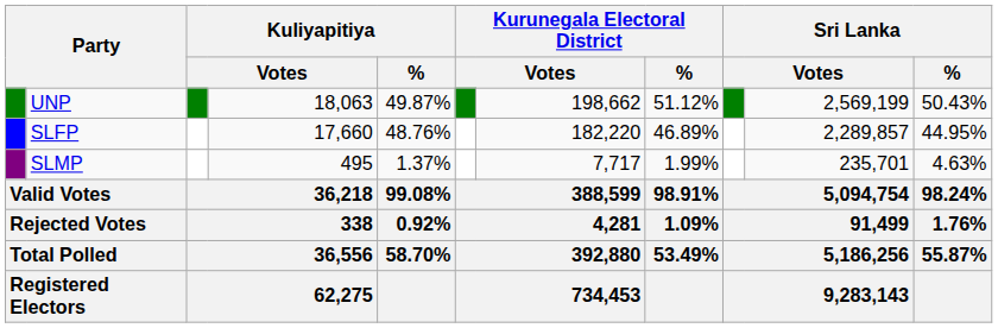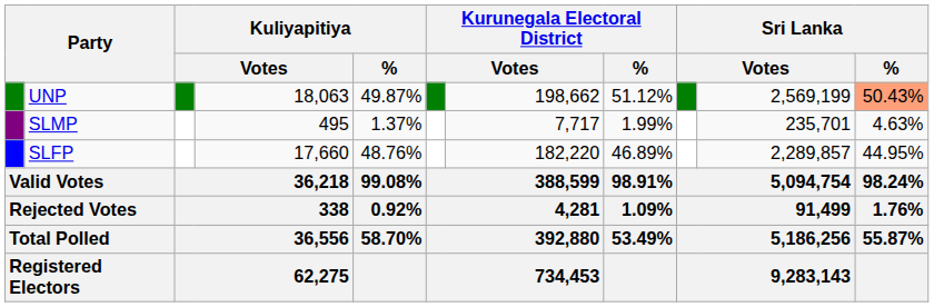 <table class="wikitable">
 <tr>
 <th colspan="2" width="144px"rowspan="2">Party</th>
 <th colspan="3" width="216px">Kuliyapitiya</th>
 <th colspan="3" width="216px"><a href='#'>Kurunegala Electoral District</a></th>
 <th colspan="3" width="216px">Sri Lanka</th>
 </tr>
 <tr>
 <th colspan="2" width="144px">Votes</th>
 <th>%</th>
 <th colspan="2" width="144px">Votes</th>
 <th>%</th>
 <th colspan="2" width="144px">Votes</th>
 <th>%</th>
 </tr>
 <tr>
 <td style="background-color:green;" width="10px"></td>
 <td style="text-align:left;"><a href='#'>UNP</a></td>
 <td style="background-color:green;" width="10px"></td>
 <td style="text-align:right;">18,063</td>
 <td style="text-align:right;">49.87%</td>
 <td style="background-color:green;" width="10px"></td>
 <td style="text-align:right;">198,662</td>
 <td style="text-align:right;">51.12%</td>
 <td style="background-color:green;" width="10px"></td>
 <td style="text-align:right;">2,569,199</td>
-<td style="text-align:right;">50.43%</td>
+<td style="background: lightsalmon; text-align:right;">50.43%</td>
+</tr>
+<tr>
+<td style="background-color:purple;" width="10px"></td>
+<td style="text-align:left;"><a href='#'>SLMP</a></td>
+<td style="background-color:white;" width="10px"></td>
+<td style="text-align:right;">495</td>
+<td style="text-align:right;">1.37%</td>
+<td style="background-color:white;" width="10px"></td>
+<td style="text-align:right;">7,717</td>
+<td style="text-align:right;">1.99%</td>
+<td style="background-color:white;" width="10px"></td>
+<td style="text-align:right;">235,701</td>
+<td style="text-align:right;">4.63%</td>
 </tr>
 <tr>
 <td style="background-color:blue;" width="10px"></td>
 <td style="text-align:left;"><a href='#'>SLFP</a></td>
 <td style="background-color:white;" width="10px"></td>
 <td style="text-align:right;">17,660</td>
 <td style="text-align:right;">48.76%</td>
 <td style="background-color:white;" width="10px"></td>
 <td style="text-align:right;">182,220</td>
 <td style="text-align:right;">46.89%</td>
 <td style="background-color:white;" width="10px"></td>
 <td style="text-align:right;">2,289,857</td>
 <td style="text-align:right;">44.95%</td>
-</tr>
-<tr>
-<td style="background-color:purple;" width="10px"></td>
-<td style="text-align:left;"><a href='#'>SLMP</a></td>
-<td style="background-color:white;" width="10px"></td>
-<td style="text-align:right;">495</td>
-<td style="text-align:right;">1.37%</td>
-<td style="background-color:white;" width="10px"></td>
-<td style="text-align:right;">7,717</td>
-<td style="text-align:right;">1.99%</td>
-<td style="background-color:white;" width="10px"></td>
-<td style="text-align:right;">235,701</td>
-<td style="text-align:right;">4.63%</td>
 </tr>
 <tr>
 <th colspan="2" width="144px"style="text-align:left;">Valid Votes</th>
 <th style="text-align:right;"colspan="2" width="144px">36,218</th>
 <th style="text-align:right;">99.08%</th>
 <th style="text-align:right;"colspan="2" width="144px">388,599</th>
 <th style="text-align:right;">98.91%</th>
 <th style="text-align:right;"colspan="2" width="144px">5,094,754</th>
 <th style="text-align:right;">98.24%</th>
 </tr>
 <tr>
 <th colspan="2" width="144px"style="text-align:left;">Rejected Votes</th>
 <th style="text-align:right;"colspan="2" width="144px">338</th>
 <th style="text-align:right;">0.92%</th>
 <th style="text-align:right;"colspan="2" width="144px">4,281</th>
 <th style="text-align:right;">1.09%</th>
 <th style="text-align:right;"colspan="2" width="144px">91,499</th>
 <th style="text-align:right;">1.76%</th>
 </tr>
 <tr>
 <th colspan="2" width="144px"style="text-align:left;">Total Polled</th>
 <th style="text-align:right;"colspan="2" width="144px">36,556</th>
 <th style="text-align:right;">58.70%</th>
 <th style="text-align:right;"colspan="2" width="144px">392,880</th>
 <th style="text-align:right;">53.49%</th>
 <th style="text-align:right;"colspan="2" width="144px">5,186,256</th>
 <th style="text-align:right;">55.87%</th>
 </tr>
 <tr>
 <th colspan="2" width="144px"style="text-align:left;">Registered Electors</th>
 <th style="text-align:right;"colspan="2" width="144px">62,275</th>
 <th></th>
 <th style="text-align:right;"colspan="2" width="144px">734,453</th>
 <th></th>
 <th style="text-align:right;"colspan="2" width="144px">9,283,143</th>
 <th></th>
 </tr>
 </table>
